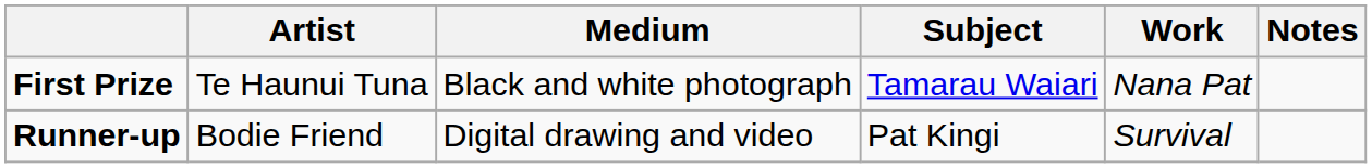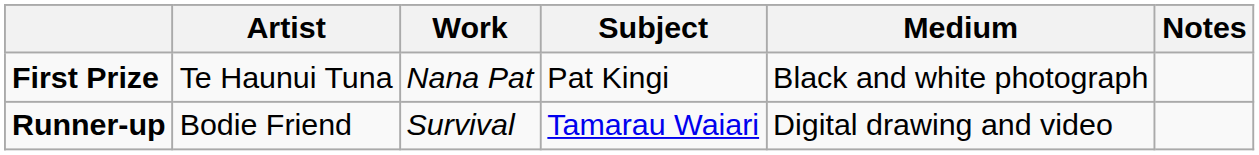 <table class="wikitable">
 <tr>
 <th></th>
 <th>Artist</th>
+<th>Work</th>
+<th>Subject</th>
 <th>Medium</th>
-<th>Subject</th>
-<th>Work</th>
 <th>Notes</th>
 </tr>
 <tr>
 <td><strong>First Prize</strong></td>
 <td>Te Haunui Tuna</td>
+<td><em>Nana Pat</em></td>
+<td>Pat Kingi</td>
 <td>Black and white photograph</td>
-<td><a href='#'>Tamarau Waiari</a></td>
-<td><em>Nana Pat</em></td>
 <td></td>
 </tr>
 <tr>
 <td><strong>Runner-up</strong></td>
 <td>Bodie Friend</td>
+<td><em>Survival</em></td>
+<td><a href='#'>Tamarau Waiari</a></td>
 <td>Digital drawing and video</td>
-<td>Pat Kingi</td>
-<td><em>Survival</em></td>
 <td></td>
 </tr>
 </table>
